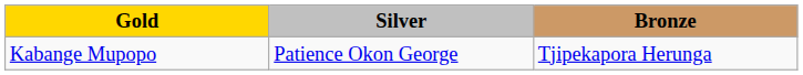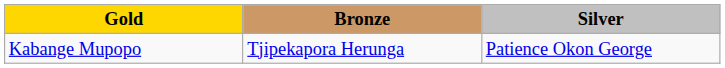 <table class="wikitable" style="text-align:left">
 <tr align="center">
 <td width=200 bgcolor=gold><strong>Gold</strong></td>
+<td width=200 bgcolor=CC9966><strong>Bronze</strong></td>
 <td width=200 bgcolor=silver><strong>Silver</strong></td>
-<td width=200 bgcolor=CC9966><strong>Bronze</strong></td>
 </tr>
 <tr>
 <td><a href='#'>Kabange Mupopo</a><br><em></em></td>
+<td><a href='#'>Tjipekapora Herunga</a><br><em></em></td>
 <td><a href='#'>Patience Okon George</a><br><em></em></td>
-<td><a href='#'>Tjipekapora Herunga</a><br><em></em></td>
 </tr>
 </table>
